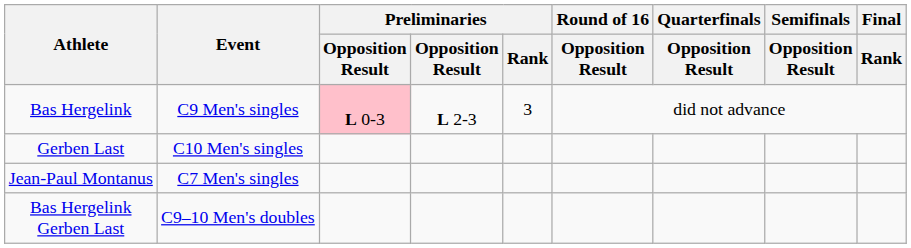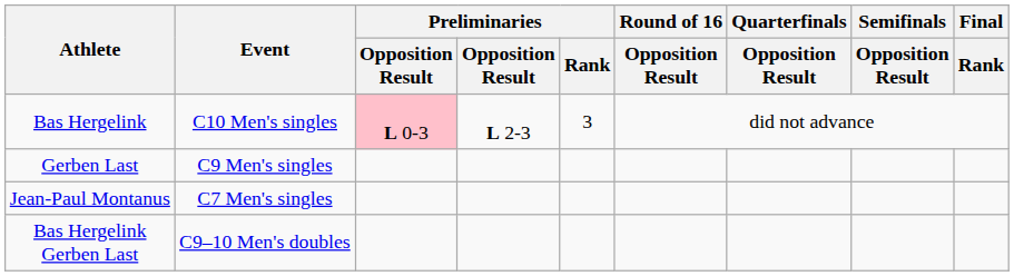 <table class=wikitable style="font-size:90%; text-align:center">
 <tr>
 <th rowspan=2>Athlete</th>
 <th rowspan=2>Event</th>
 <th colspan=3>Preliminaries</th>
 <th>Round of 16</th>
 <th>Quarterfinals</th>
 <th>Semifinals</th>
 <th colspan=2>Final</th>
 </tr>
 <tr>
 <th>Opposition<br>Result</th>
 <th>Opposition<br>Result</th>
 <th>Rank</th>
 <th>Opposition<br>Result</th>
 <th>Opposition<br>Result</th>
 <th>Opposition<br>Result</th>
 <th>Rank</th>
 </tr>
 <tr>
 <td><a href='#'>Bas Hergelink</a></td>
-<td><a href='#'>C9 Men's singles</a></td>
+<td><a href='#'>C10 Men's singles</a></td>
 <td style="background: pink;"><br><strong>L</strong> 0-3</td>
 <td><br><strong>L</strong> 2-3</td>
 <td>3</td>
 <td colspan=4>did not advance</td>
 </tr>
 <tr>
 <td><a href='#'>Gerben Last</a></td>
-<td><a href='#'>C10 Men's singles</a></td>
+<td><a href='#'>C9 Men's singles</a></td>
 <td></td>
 <td></td>
 <td></td>
 <td></td>
 <td></td>
 <td></td>
 <td></td>
 </tr>
 <tr>
 <td><a href='#'>Jean-Paul Montanus</a></td>
 <td><a href='#'>C7 Men's singles</a></td>
 <td></td>
 <td></td>
 <td></td>
 <td></td>
 <td></td>
 <td></td>
 <td></td>
 </tr>
 <tr>
 <td><a href='#'>Bas Hergelink</a> <br> <a href='#'>Gerben Last</a></td>
 <td><a href='#'>C9–10 Men's doubles</a></td>
 <td></td>
 <td></td>
 <td></td>
 <td></td>
 <td></td>
 <td></td>
 <td></td>
 </tr>
 </table>
